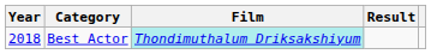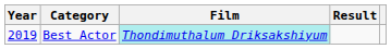 <table class="wikitable sortable plainrowheaders">
 <tr>
 <th scope="col">Year</th>
 <th scope="col">Category</th>
 <th scope="col">Film</th>
 <th scope="col">Result</th>
 <th scope="col" class="unsortable"></th>
 </tr>
 <tr>
-<td><a href='#'>2018</a></td>
+<td><a href='#'>2019</a></td>
 <td><a href='#'>Best Actor</a></td>
 <td style="background: paleturquoise;"><em><a href='#'>Thondimuthalum Driksakshiyum</a></em></td>
 <td></td>
 <td></td>
 </tr>
 </table>
